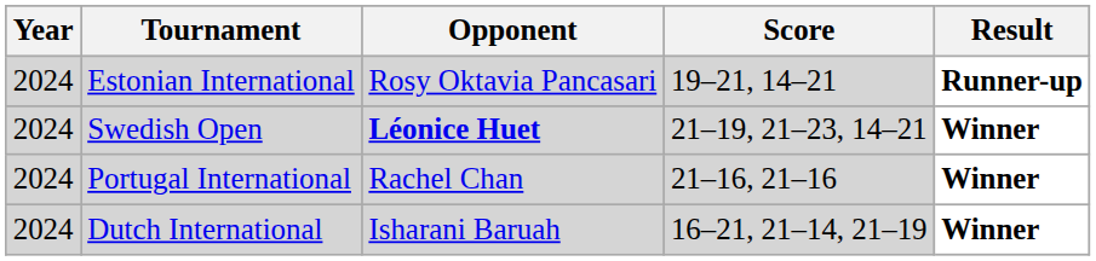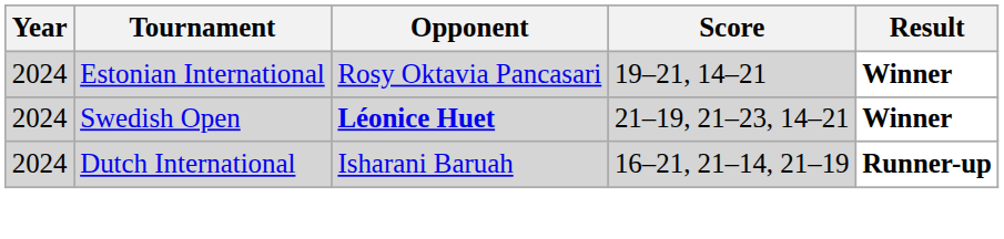 <table class="sortable wikitable" style="font-size: 90%;">
 <tr>
 <th>Year</th>
 <th>Tournament</th>
 <th>Opponent</th>
 <th>Score</th>
 <th>Result</th>
 </tr>
 <tr style="background:#D5D5D5">
 <td align="center">2024</td>
 <td align="left"><a href='#'>Estonian International</a></td>
 <td align="left"> <a href='#'>Rosy Oktavia Pancasari</a></td>
 <td align="left">19–21, 14–21</td>
-<td style="text-align:left; background:white"> <strong>Runner-up</strong></td>
+<td style="text-align:left; background:white"> <strong>Winner</strong></td>
 </tr>
 <tr style="background:#D5D5D5">
 <td align="center">2024</td>
 <td align="left"><a href='#'>Swedish Open</a></td>
 <td align="left"><strong> <a href='#'>Léonice Huet</a></strong></td>
 <td align="left">21–19, 21–23, 14–21</td>
 <td style="text-align:left; background:white"> <strong>Winner</strong></td>
 </tr>
 <tr style="background:#D5D5D5">
 <td align="center">2024</td>
-<td align="left"><a href='#'>Portugal International</a></td>
-<td align="left"> <a href='#'>Rachel Chan</a></td>
-<td align="left">21–16, 21–16</td>
-<td style="text-align:left; background:white"> <strong>Winner</strong></td>
-</tr>
-<tr style="background:#D5D5D5">
-<td align="center">2024</td>
 <td align="left"><a href='#'>Dutch International</a></td>
 <td align="left"> <a href='#'>Isharani Baruah</a></td>
 <td align="left">16–21, 21–14, 21–19</td>
-<td style="text-align:left; background:white"> <strong>Winner</strong></td>
+<td style="text-align:left; background:white"> <strong>Runner-up</strong></td>
 </tr>
 </table>
